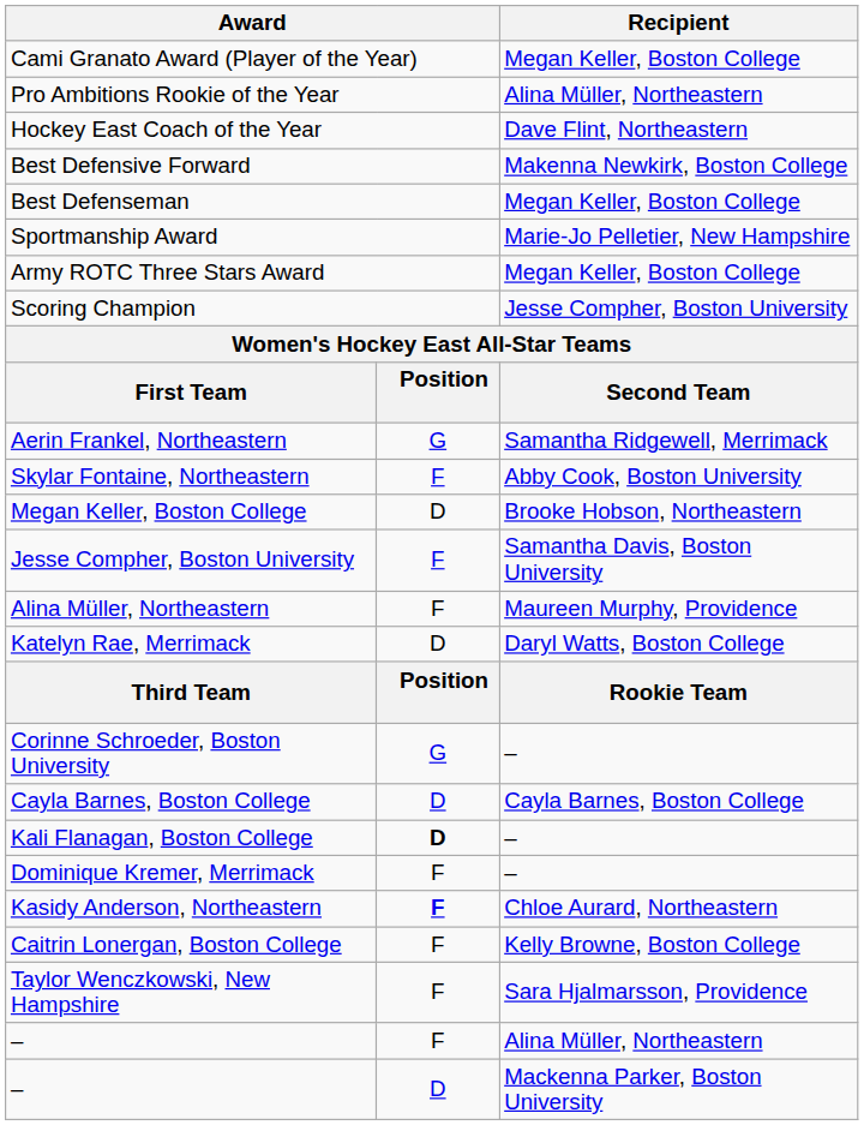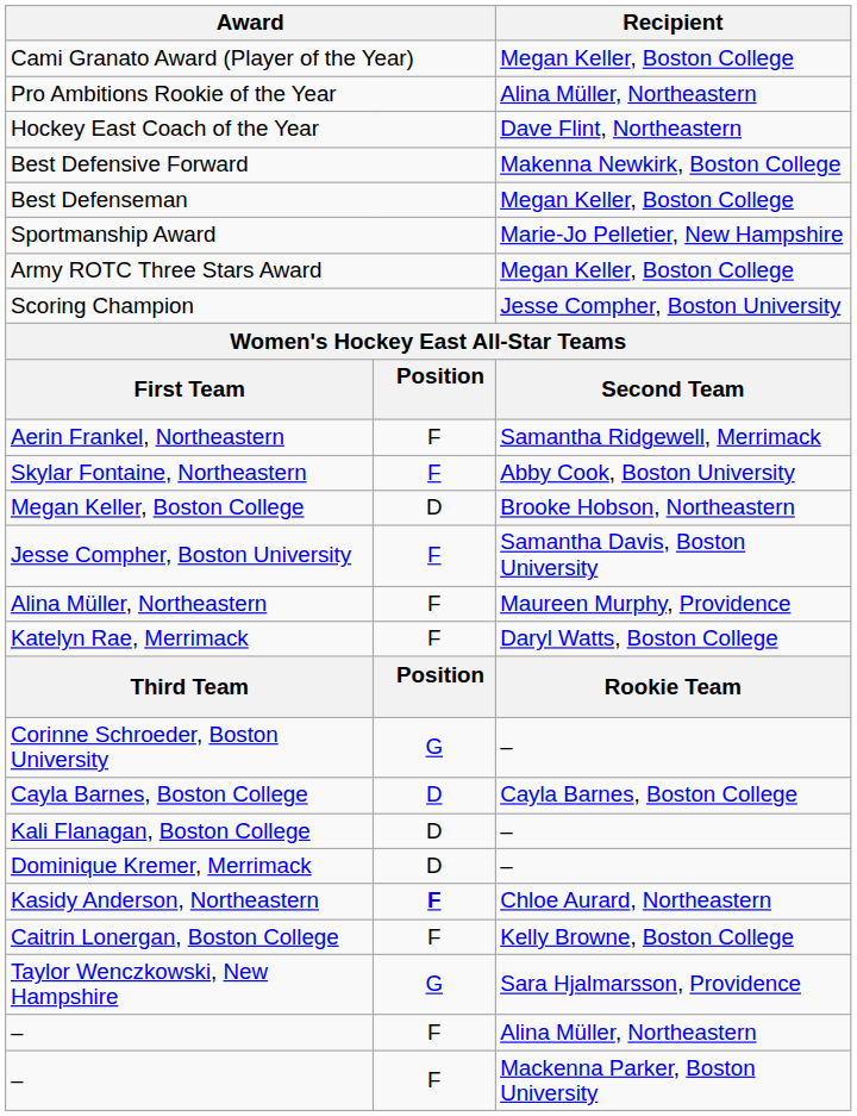 <table class="wikitable">
 <tr>
 <th colspan=2>Award</th>
 <th>Recipient</th>
 </tr>
 <tr>
 <td colspan=2>Cami Granato Award (Player of the Year)</td>
 <td><a href='#'>Megan Keller</a>, <a href='#'>Boston College</a></td>
 </tr>
 <tr>
 <td colspan=2>Pro Ambitions Rookie of the Year</td>
 <td><a href='#'>Alina Müller</a>, <a href='#'>Northeastern</a></td>
 </tr>
 <tr>
 <td colspan=2>Hockey East Coach of the Year</td>
 <td><a href='#'>Dave Flint</a>, <a href='#'>Northeastern</a></td>
 </tr>
 <tr>
 <td colspan=2>Best Defensive Forward</td>
 <td><a href='#'>Makenna Newkirk</a>, <a href='#'>Boston College</a></td>
 </tr>
 <tr>
 <td colspan=2>Best Defenseman</td>
 <td><a href='#'>Megan Keller</a>, <a href='#'>Boston College</a></td>
 </tr>
 <tr>
 <td colspan=2>Sportmanship Award</td>
 <td><a href='#'>Marie-Jo Pelletier</a>, <a href='#'>New Hampshire</a></td>
 </tr>
 <tr>
 <td colspan=2>Army ROTC Three Stars Award</td>
 <td><a href='#'>Megan Keller</a>, <a href='#'>Boston College</a></td>
 </tr>
 <tr>
 <td colspan=2>Scoring Champion</td>
 <td><a href='#'>Jesse Compher</a>, <a href='#'>Boston University</a></td>
 </tr>
 <tr>
 <th colspan=3>Women's Hockey East All-Star Teams</th>
 </tr>
 <tr>
 <th>First Team</th>
 <th>  Position  </th>
 <th>Second Team</th>
 </tr>
 <tr>
 <td><a href='#'>Aerin Frankel</a>, <a href='#'>Northeastern</a></td>
-<td align=center><a href='#'>G</a></td>
+<td align=center>F</td>
 <td><a href='#'>Samantha Ridgewell</a>, <a href='#'>Merrimack</a></td>
 </tr>
 <tr>
 <td><a href='#'>Skylar Fontaine</a>, <a href='#'>Northeastern</a></td>
 <td align=center><a href='#'>F</a></td>
 <td><a href='#'>Abby Cook</a>, <a href='#'>Boston University</a></td>
 </tr>
 <tr>
 <td><a href='#'>Megan Keller</a>, <a href='#'>Boston College</a></td>
 <td align=center>D</td>
 <td><a href='#'>Brooke Hobson</a>, <a href='#'>Northeastern</a></td>
 </tr>
 <tr>
 <td><a href='#'>Jesse Compher</a>, <a href='#'>Boston University</a></td>
 <td align=center><a href='#'>F</a></td>
 <td><a href='#'>Samantha Davis</a>, <a href='#'>Boston University</a></td>
 </tr>
 <tr>
 <td><a href='#'>Alina Müller</a>, <a href='#'>Northeastern</a></td>
 <td align=center>F</td>
 <td><a href='#'>Maureen Murphy</a>, <a href='#'>Providence</a></td>
 </tr>
 <tr>
 <td><a href='#'>Katelyn Rae</a>, <a href='#'>Merrimack</a></td>
-<td align=center>D</td>
+<td align=center>F</td>
 <td><a href='#'>Daryl Watts</a>, <a href='#'>Boston College</a></td>
 </tr>
 <tr>
 <th>Third Team</th>
 <th>  Position  </th>
 <th>Rookie Team</th>
 </tr>
 <tr>
 <td><a href='#'>Corinne Schroeder</a>, <a href='#'>Boston University</a></td>
 <td align=center><a href='#'>G</a></td>
 <td>–</td>
 </tr>
 <tr>
 <td><a href='#'>Cayla Barnes</a>, <a href='#'>Boston College</a></td>
 <td align=center><a href='#'>D</a></td>
 <td><a href='#'>Cayla Barnes</a>, <a href='#'>Boston College</a></td>
 </tr>
 <tr>
 <td><a href='#'>Kali Flanagan</a>, <a href='#'>Boston College</a></td>
-<td align=center><strong>D</strong></td>
+<td align=center>D</td>
 <td>–</td>
 </tr>
 <tr>
 <td><a href='#'>Dominique Kremer</a>, <a href='#'>Merrimack</a></td>
-<td align=center>F</td>
+<td align=center>D</td>
 <td>–</td>
 </tr>
 <tr>
 <td><a href='#'>Kasidy Anderson</a>, <a href='#'>Northeastern</a></td>
 <td align=center><strong><a href='#'>F</a></strong></td>
 <td><a href='#'>Chloe Aurard</a>, <a href='#'>Northeastern</a></td>
 </tr>
 <tr>
 <td><a href='#'>Caitrin Lonergan</a>, <a href='#'>Boston College</a></td>
 <td align=center>F</td>
 <td><a href='#'>Kelly Browne</a>, <a href='#'>Boston College</a></td>
 </tr>
 <tr>
 <td><a href='#'>Taylor Wenczkowski</a>, <a href='#'>New Hampshire</a></td>
-<td align=center>F</td>
+<td align=center><a href='#'>G</a></td>
 <td><a href='#'>Sara Hjalmarsson</a>, <a href='#'>Providence</a></td>
 </tr>
 <tr>
 <td>–</td>
 <td align=center>F</td>
 <td><a href='#'>Alina Müller</a>, <a href='#'>Northeastern</a></td>
 </tr>
 <tr>
 <td>–</td>
-<td align=center><a href='#'>D</a></td>
+<td align=center>F</td>
 <td><a href='#'>Mackenna Parker</a>, <a href='#'>Boston University</a></td>
 </tr>
 </table>
